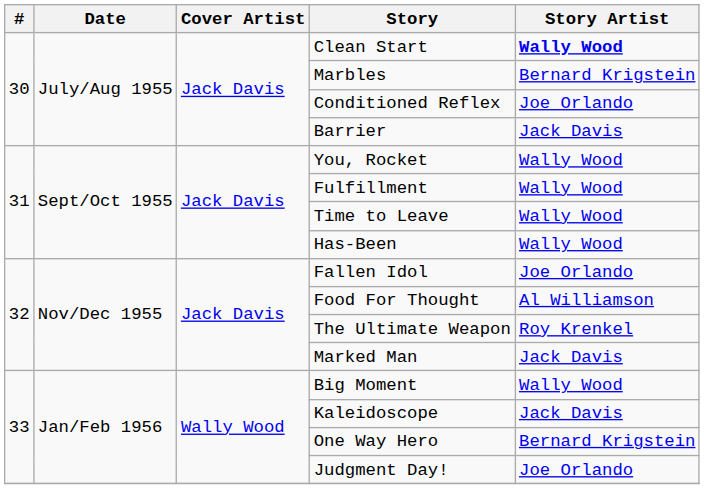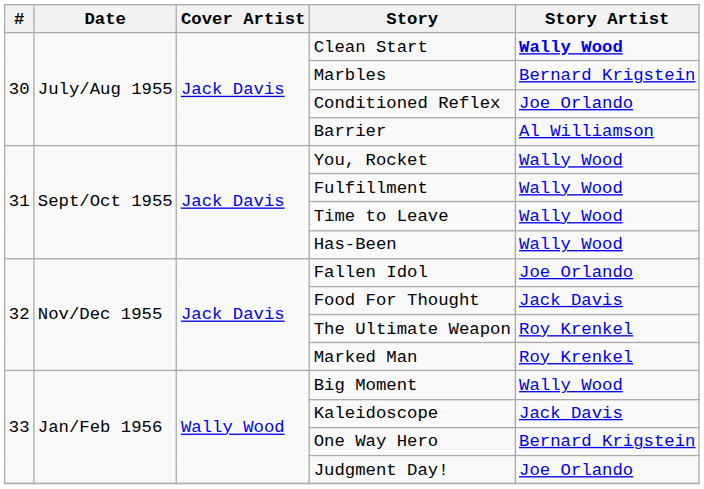 <table class="wikitable">
 <tr>
 <th>#</th>
 <th>Date</th>
 <th>Cover Artist</th>
 <th>Story</th>
 <th>Story Artist</th>
 </tr>
 <tr>
 <td rowspan="4">30</td>
 <td rowspan="4">July/Aug 1955</td>
 <td rowspan="4"><a href='#'>Jack Davis</a></td>
 <td>Clean Start</td>
 <td><strong><a href='#'>Wally Wood</a></strong></td>
 </tr>
 <tr>
 <td>Marbles</td>
 <td><a href='#'>Bernard Krigstein</a></td>
 </tr>
 <tr>
 <td>Conditioned Reflex</td>
 <td><a href='#'>Joe Orlando</a></td>
 </tr>
 <tr>
 <td>Barrier</td>
-<td><a href='#'>Jack Davis</a></td>
+<td><a href='#'>Al Williamson</a></td>
 </tr>
 <tr>
 <td rowspan="4">31</td>
 <td rowspan="4">Sept/Oct 1955</td>
 <td rowspan="4"><a href='#'>Jack Davis</a></td>
 <td>You, Rocket</td>
 <td><a href='#'>Wally Wood</a></td>
 </tr>
 <tr>
 <td>Fulfillment</td>
 <td><a href='#'>Wally Wood</a></td>
 </tr>
 <tr>
 <td>Time to Leave</td>
 <td><a href='#'>Wally Wood</a></td>
 </tr>
 <tr>
 <td>Has-Been</td>
 <td><a href='#'>Wally Wood</a></td>
 </tr>
 <tr>
 <td rowspan="4">32</td>
 <td rowspan="4">Nov/Dec 1955</td>
 <td rowspan="4"><a href='#'>Jack Davis</a></td>
 <td>Fallen Idol</td>
 <td><a href='#'>Joe Orlando</a></td>
 </tr>
 <tr>
 <td>Food For Thought</td>
-<td><a href='#'>Al Williamson</a></td>
+<td><a href='#'>Jack Davis</a></td>
 </tr>
 <tr>
 <td>The Ultimate Weapon</td>
 <td><a href='#'>Roy Krenkel</a></td>
 </tr>
 <tr>
 <td>Marked Man</td>
-<td><a href='#'>Jack Davis</a></td>
+<td><a href='#'>Roy Krenkel</a></td>
 </tr>
 <tr>
 <td rowspan="4">33</td>
 <td rowspan="4">Jan/Feb 1956</td>
 <td rowspan="4"><a href='#'>Wally Wood</a></td>
 <td>Big Moment</td>
 <td><a href='#'>Wally Wood</a></td>
 </tr>
 <tr>
 <td>Kaleidoscope</td>
 <td><a href='#'>Jack Davis</a></td>
 </tr>
 <tr>
 <td>One Way Hero</td>
 <td><a href='#'>Bernard Krigstein</a></td>
 </tr>
 <tr>
 <td>Judgment Day!</td>
 <td><a href='#'>Joe Orlando</a></td>
 </tr>
 <tr>
 </tr>
 </table>
